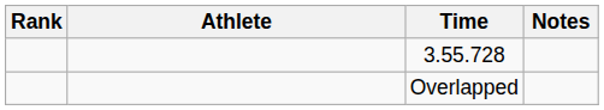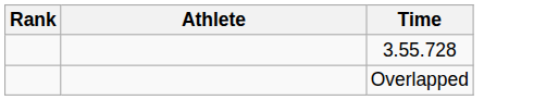 <table class=wikitable style="text-align:center">
 <tr>
 <th width=40>Rank</th>
 <th width=250>Athlete</th>
 <th width=80>Time</th>
-<th width=50>Notes</th>
 </tr>
 <tr>
 <td></td>
 <td align=left></td>
 <td>3.55.728</td>
-<td></td>
 </tr>
 <tr>
 <td></td>
 <td align=left></td>
 <td>Overlapped</td>
-<td></td>
 </tr>
 </table>
